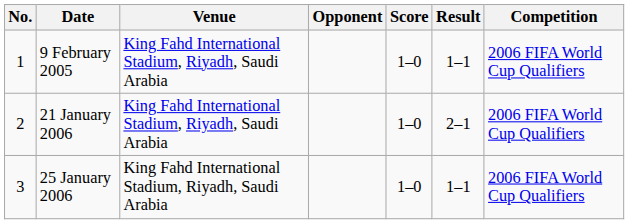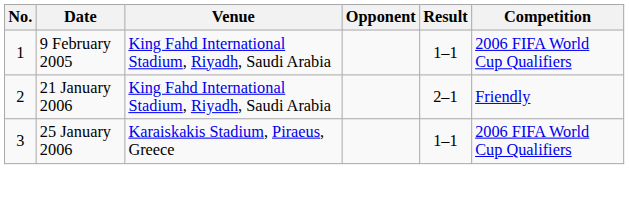 <table class="wikitable sortable">
 <tr>
 <th scope="col">No.</th>
 <th scope="col">Date</th>
 <th scope="col">Venue</th>
 <th scope="col">Opponent</th>
-<th scope="col">Score</th>
 <th scope="col">Result</th>
 <th scope="col">Competition</th>
 </tr>
 <tr>
 <td align="center">1</td>
 <td>9 February 2005</td>
 <td><a href='#'>King Fahd International Stadium</a>, <a href='#'>Riyadh</a>, Saudi Arabia</td>
 <td></td>
-<td align="center">1–0</td>
 <td align="center">1–1</td>
 <td><a href='#'>2006 FIFA World Cup Qualifiers</a></td>
 </tr>
 <tr>
 <td align="center">2</td>
 <td>21 January 2006</td>
 <td><a href='#'>King Fahd International Stadium</a>, <a href='#'>Riyadh</a>, Saudi Arabia</td>
 <td></td>
-<td align="center">1–0</td>
 <td align="center">2–1</td>
-<td><a href='#'>2006 FIFA World Cup Qualifiers</a></td>
+<td><a href='#'>Friendly</a></td>
 </tr>
 <tr>
 <td align="center">3</td>
 <td>25 January 2006</td>
-<td>King Fahd International Stadium, Riyadh, Saudi Arabia</td>
+<td><a href='#'>Karaiskakis Stadium</a>, <a href='#'>Piraeus</a>, Greece</td>
 <td></td>
-<td align="center">1–0</td>
 <td align="center">1–1</td>
 <td><a href='#'>2006 FIFA World Cup Qualifiers</a></td>
 </tr>
 </table>
